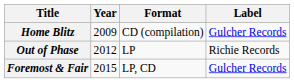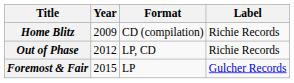 <table class="wikitable" border="1">
 <tr>
 <th scope="col">Title</th>
 <th scope="col">Year</th>
 <th scope="col">Format</th>
 <th scope="col">Label</th>
 </tr>
 <tr>
 <th scope="row"><em>Home Blitz</em></th>
 <td>2009</td>
 <td>CD (compilation)</td>
-<td><a href='#'>Gulcher Records</a></td>
+<td>Richie Records</td>
 </tr>
 <tr>
 <th scope="row"><em>Out of Phase</em></th>
 <td>2012</td>
-<td>LP</td>
+<td>LP, CD</td>
 <td>Richie Records</td>
 </tr>
 <tr>
 <th scope="row"><em>Foremost & Fair</em></th>
 <td>2015</td>
-<td>LP, CD</td>
+<td>LP</td>
 <td><a href='#'>Gulcher Records</a></td>
 </tr>
 </table>
